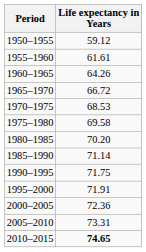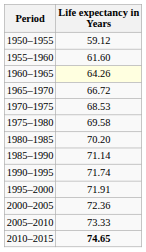 <table class="wikitable" style="text-align: center;">
 <tr>
 <th>Period</th>
 <th>Life expectancy in<br>Years</th>
 </tr>
 <tr>
 <td>1950–1955</td>
 <td>59.12</td>
 </tr>
 <tr>
 <td>1955–1960</td>
-<td> 61.61</td>
+<td> 61.60</td>
 </tr>
 <tr>
 <td>1960–1965</td>
-<td> 64.26</td>
+<td style="background: lightyellow;"> 64.26</td>
 </tr>
 <tr>
 <td>1965–1970</td>
 <td> 66.72</td>
 </tr>
 <tr>
 <td>1970–1975</td>
 <td> 68.53</td>
 </tr>
 <tr>
 <td>1975–1980</td>
 <td> 69.58</td>
 </tr>
 <tr>
 <td>1980–1985</td>
 <td> 70.20</td>
 </tr>
 <tr>
 <td>1985–1990</td>
 <td> 71.14</td>
 </tr>
 <tr>
 <td>1990–1995</td>
-<td> 71.75</td>
+<td> 71.74</td>
 </tr>
 <tr>
 <td>1995–2000</td>
 <td> 71.91</td>
 </tr>
 <tr>
 <td>2000–2005</td>
 <td> 72.36</td>
 </tr>
 <tr>
 <td>2005–2010</td>
-<td> 73.31</td>
+<td> 73.33</td>
 </tr>
 <tr>
 <td>2010–2015</td>
 <td><strong> 74.65</strong></td>
 </tr>
 </table>
